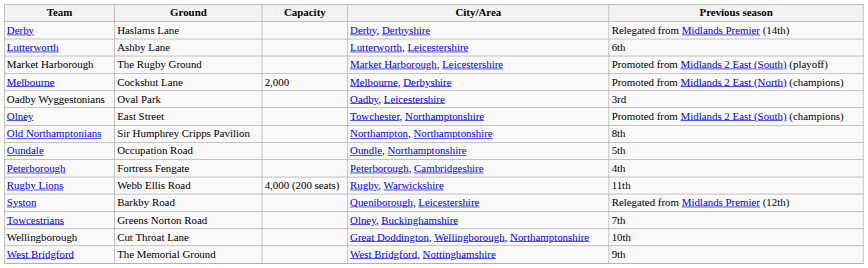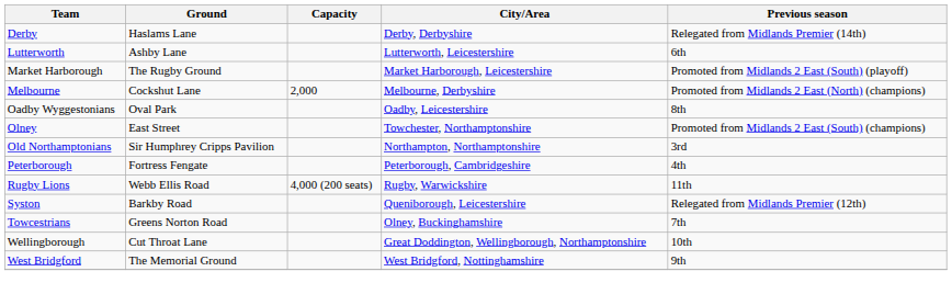 <table class="wikitable sortable" width=100%>
 <tr>
 <th>Team</th>
 <th>Ground</th>
 <th>Capacity</th>
 <th>City/Area</th>
 <th>Previous season</th>
 </tr>
 <tr>
 <td><a href='#'>Derby</a></td>
 <td>Haslams Lane</td>
 <td></td>
 <td><a href='#'>Derby</a>, <a href='#'>Derbyshire</a></td>
 <td>Relegated from <a href='#'>Midlands Premier</a> (14th)</td>
 </tr>
 <tr>
 <td><a href='#'>Lutterworth</a></td>
 <td>Ashby Lane</td>
 <td></td>
 <td><a href='#'>Lutterworth</a>, <a href='#'>Leicestershire</a></td>
 <td>6th</td>
 </tr>
 <tr>
 <td>Market Harborough</td>
 <td>The Rugby Ground</td>
 <td></td>
 <td><a href='#'>Market Harborough</a>, <a href='#'>Leicestershire</a></td>
 <td>Promoted from <a href='#'>Midlands 2 East (South)</a> (playoff)</td>
 </tr>
 <tr>
 <td><a href='#'>Melbourne</a></td>
 <td>Cockshut Lane</td>
 <td>2,000</td>
 <td><a href='#'>Melbourne</a>, <a href='#'>Derbyshire</a></td>
 <td>Promoted from <a href='#'>Midlands 2 East (North)</a> (champions)</td>
 </tr>
 <tr>
 <td>Oadby Wyggestonians</td>
 <td>Oval Park</td>
 <td></td>
 <td><a href='#'>Oadby</a>, <a href='#'>Leicestershire</a></td>
-<td>3rd</td>
+<td>8th</td>
 </tr>
 <tr>
 <td><a href='#'>Olney</a></td>
 <td>East Street</td>
 <td></td>
 <td><a href='#'>Towchester</a>, <a href='#'>Northamptonshire</a></td>
 <td>Promoted from <a href='#'>Midlands 2 East (South)</a> (champions)</td>
 </tr>
 <tr>
 <td><a href='#'>Old Northamptonians</a></td>
 <td>Sir Humphrey Cripps Pavilion</td>
 <td></td>
 <td><a href='#'>Northampton</a>, <a href='#'>Northamptonshire</a></td>
-<td>8th</td>
-</tr>
-<tr>
-<td><a href='#'>Oundale</a></td>
-<td>Occupation Road</td>
-<td></td>
-<td><a href='#'>Oundle</a>, <a href='#'>Northamptonshire</a></td>
-<td>5th</td>
+<td>3rd</td>
 </tr>
 <tr>
 <td><a href='#'>Peterborough</a></td>
 <td>Fortress Fengate</td>
 <td></td>
 <td><a href='#'>Peterborough</a>, <a href='#'>Cambridgeshire</a></td>
 <td>4th</td>
 </tr>
 <tr>
 <td><a href='#'>Rugby Lions</a></td>
 <td>Webb Ellis Road</td>
 <td>4,000 (200 seats)</td>
 <td><a href='#'>Rugby</a>, <a href='#'>Warwickshire</a></td>
 <td>11th</td>
 </tr>
 <tr>
 <td><a href='#'>Syston</a></td>
 <td>Barkby Road</td>
 <td></td>
 <td><a href='#'>Queniborough</a>, <a href='#'>Leicestershire</a></td>
 <td>Relegated from <a href='#'>Midlands Premier</a> (12th)</td>
 </tr>
 <tr>
 <td><a href='#'>Towcestrians</a></td>
 <td>Greens Norton Road</td>
 <td></td>
 <td><a href='#'>Olney</a>, <a href='#'>Buckinghamshire</a></td>
 <td>7th</td>
 </tr>
 <tr>
 <td>Wellingborough</td>
 <td>Cut Throat Lane</td>
 <td></td>
 <td><a href='#'>Great Doddington</a>, <a href='#'>Wellingborough</a>, <a href='#'>Northamptonshire</a></td>
 <td>10th</td>
 </tr>
 <tr>
 <td><a href='#'>West Bridgford</a></td>
 <td>The Memorial Ground</td>
 <td></td>
 <td><a href='#'>West Bridgford</a>, <a href='#'>Nottinghamshire</a></td>
 <td>9th</td>
 </tr>
 <tr>
 </tr>
 </table>
